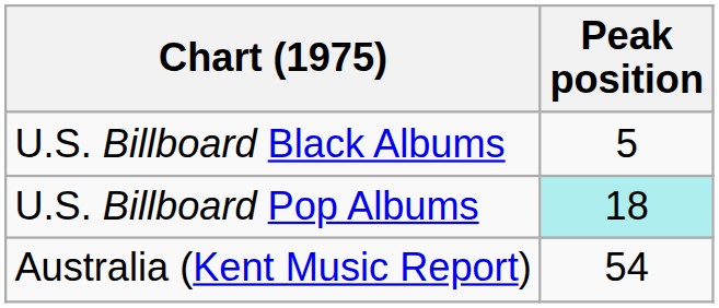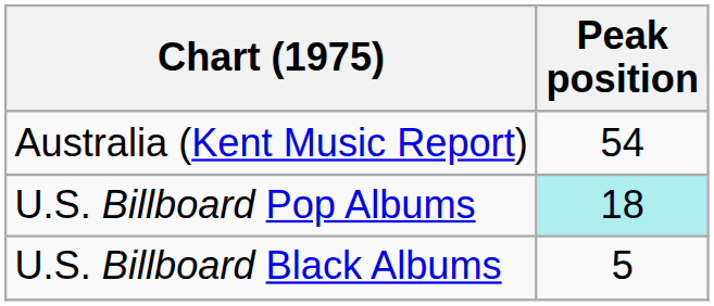 <table class="wikitable">
 <tr>
 <th align="center">Chart (1975)</th>
 <th align="center">Peak<br>position</th>
 </tr>
 <tr>
-<td align="left">U.S. <em>Billboard</em> <a href='#'>Black Albums</a></td>
-<td align="center">5</td>
+<td>Australia (<a href='#'>Kent Music Report</a>)</td>
+<td style="text-align:center;">54</td>
 </tr>
 <tr>
 <td align="left">U.S. <em>Billboard</em> <a href='#'>Pop Albums</a></td>
 <td align="center" style="background: paleturquoise;">18</td>
 </tr>
 <tr>
-<td>Australia (<a href='#'>Kent Music Report</a>)</td>
-<td style="text-align:center;">54</td>
+<td align="left">U.S. <em>Billboard</em> <a href='#'>Black Albums</a></td>
+<td align="center">5</td>
 </tr>
 </table>
